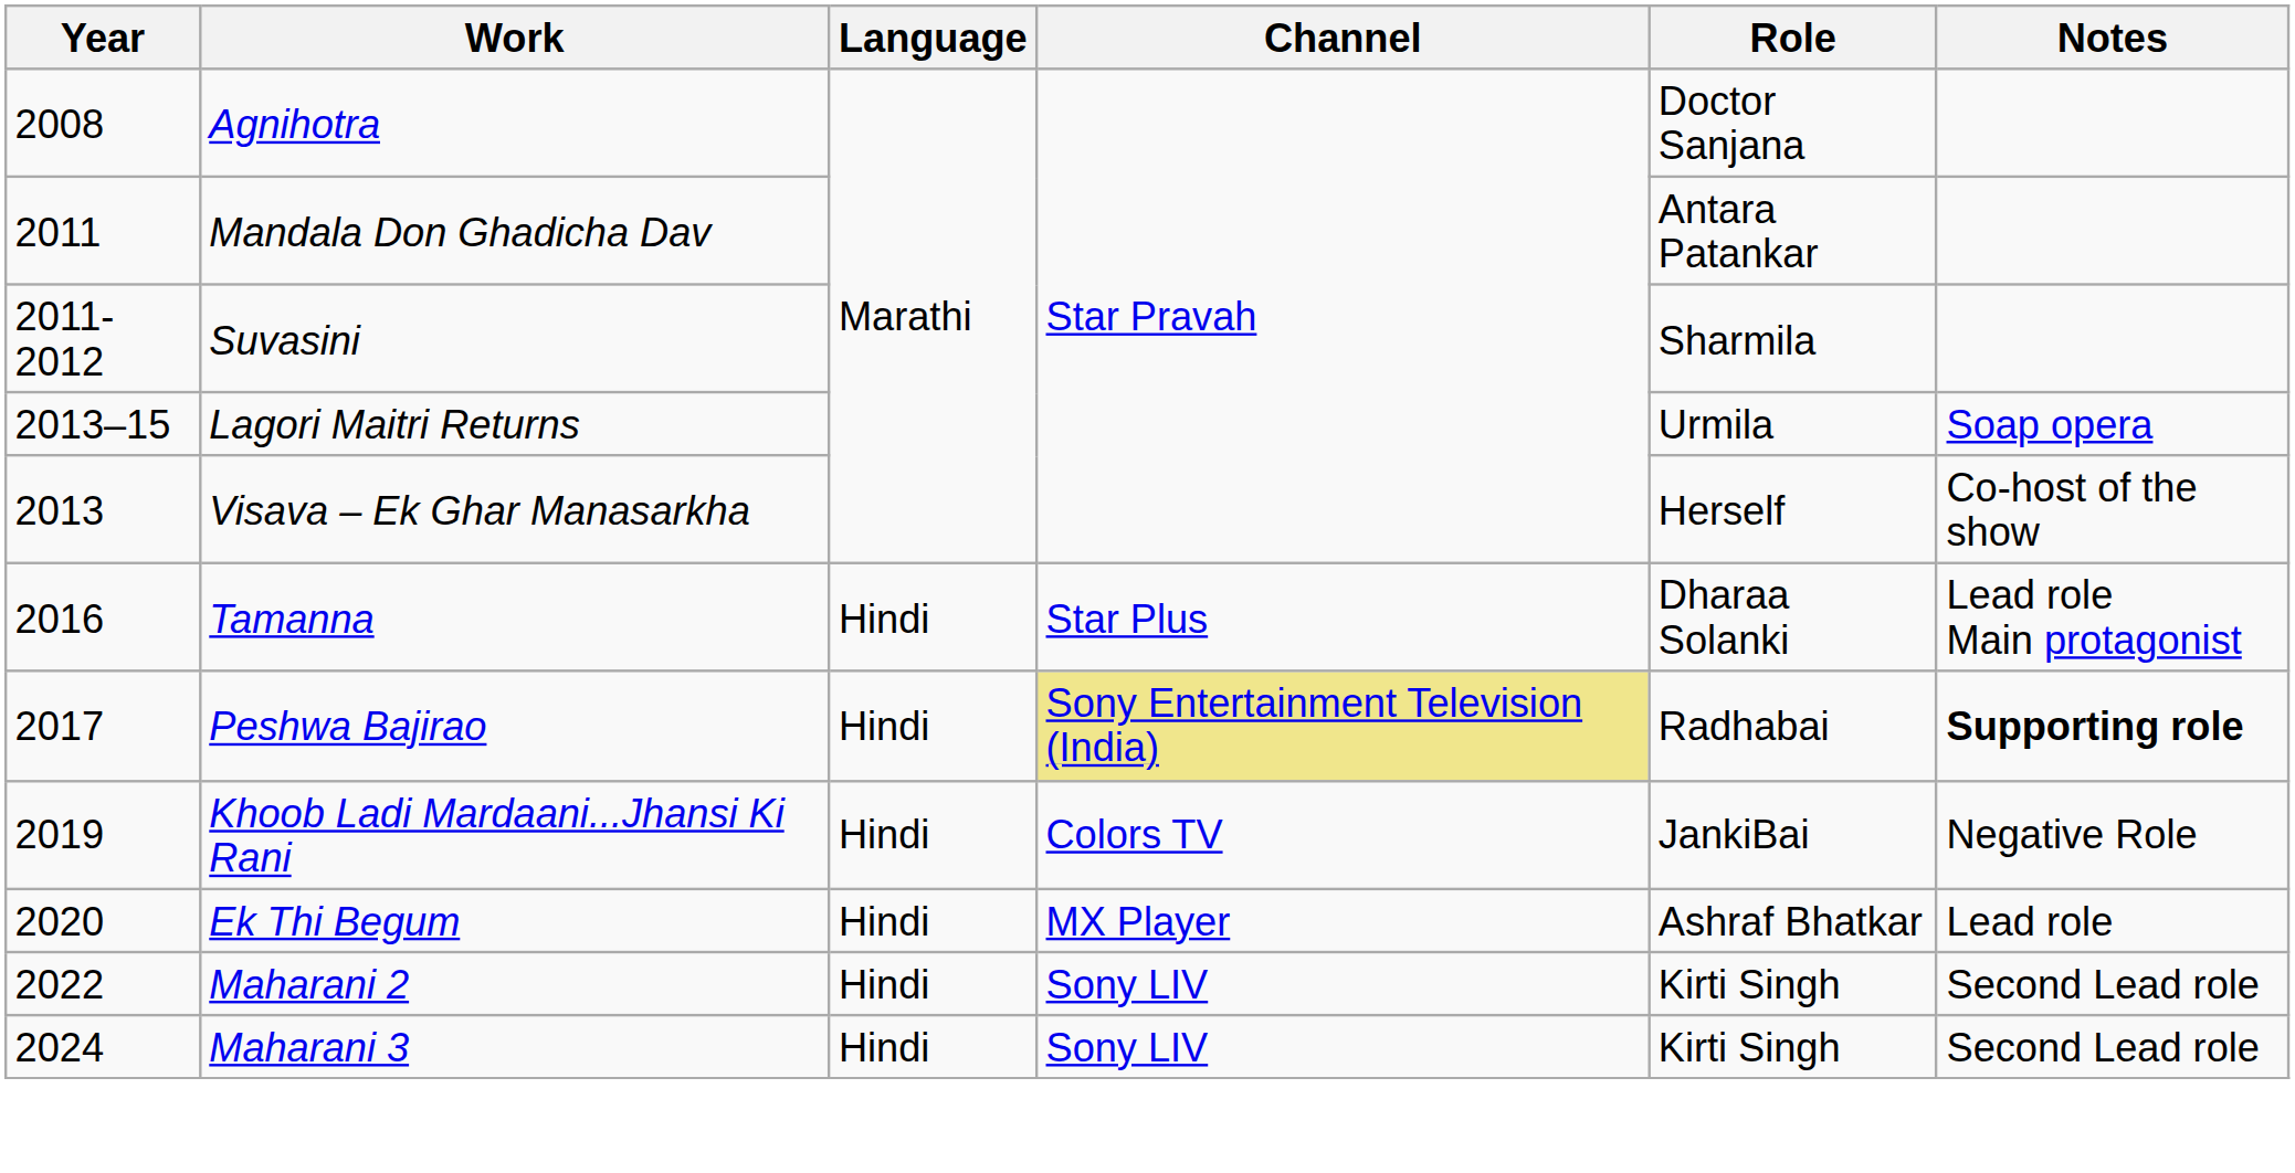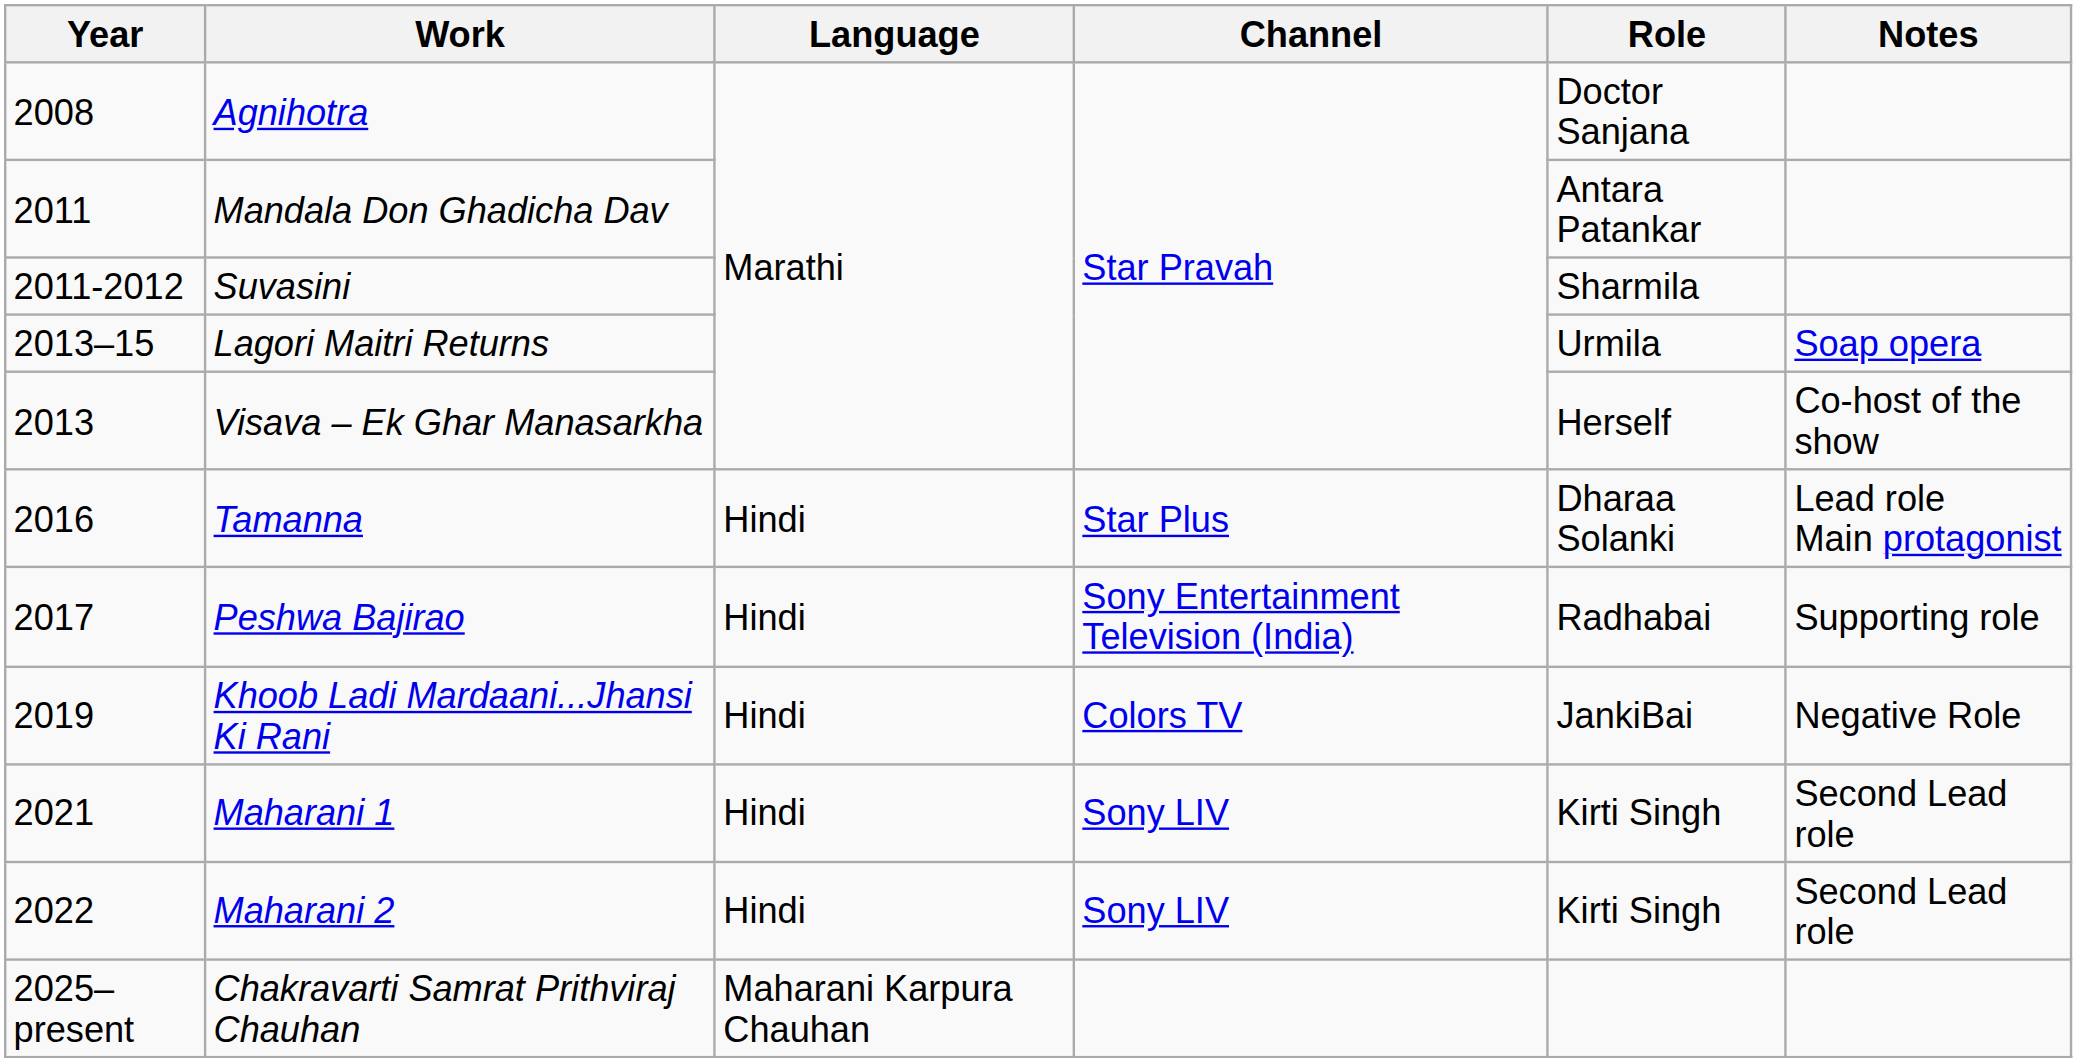 <table class="wikitable" style="font-size: 95%;">
 <tr>
 <th>Year</th>
 <th>Work</th>
 <th>Language</th>
 <th>Channel</th>
 <th>Role</th>
 <th>Notes</th>
 </tr>
 <tr>
 <td>2008</td>
 <td><em><a href='#'>Agnihotra</a></em></td>
 <td Rowspan="5">Marathi</td>
 <td Rowspan="5"><a href='#'>Star Pravah</a></td>
 <td>Doctor Sanjana</td>
 <td></td>
 </tr>
 <tr>
 <td>2011</td>
 <td><em>Mandala Don Ghadicha Dav</em></td>
 <td>Antara Patankar</td>
 <td></td>
 </tr>
 <tr>
 <td>2011-2012</td>
 <td><em>Suvasini</em></td>
 <td>Sharmila</td>
 <td></td>
 </tr>
 <tr>
 <td>2013–15</td>
 <td><em>Lagori Maitri Returns</em></td>
 <td>Urmila</td>
 <td><a href='#'>Soap opera</a></td>
 </tr>
 <tr>
 <td>2013</td>
 <td><em>Visava – Ek Ghar Manasarkha</em></td>
 <td>Herself</td>
 <td>Co-host of the show</td>
 </tr>
 <tr>
 <td>2016</td>
 <td><em><a href='#'>Tamanna</a></em></td>
 <td>Hindi</td>
 <td><a href='#'>Star Plus</a></td>
 <td>Dharaa Solanki</td>
 <td>Lead role <br> Main <a href='#'>protagonist</a></td>
 </tr>
 <tr>
 <td>2017</td>
 <td><em><a href='#'>Peshwa Bajirao</a></em></td>
 <td>Hindi</td>
-<td style="background: khaki;"><a href='#'>Sony Entertainment Television (India)</a></td>
+<td><a href='#'>Sony Entertainment Television (India)</a></td>
 <td>Radhabai</td>
-<td><strong>Supporting role <br></strong></td>
+<td>Supporting role <br></td>
 </tr>
 <tr>
 <td>2019</td>
 <td><em><a href='#'>Khoob Ladi Mardaani...Jhansi Ki Rani</a></em></td>
 <td>Hindi</td>
 <td><a href='#'>Colors TV</a></td>
 <td>JankiBai</td>
 <td>Negative Role<br></td>
 </tr>
 <tr>
-<td>2020</td>
-<td><em><a href='#'>Ek Thi Begum</a></em></td>
+<td>2021</td>
+<td><em><a href='#'>Maharani 1</a></em></td>
 <td>Hindi</td>
-<td><a href='#'>MX Player</a></td>
-<td>Ashraf Bhatkar</td>
-<td>Lead role<br></td>
+<td><a href='#'>Sony LIV</a></td>
+<td>Kirti Singh</td>
+<td>Second Lead role<br></td>
 </tr>
 <tr>
 <td>2022</td>
 <td><em><a href='#'>Maharani 2</a></em></td>
 <td>Hindi</td>
 <td><a href='#'>Sony LIV</a></td>
 <td>Kirti Singh</td>
 <td>Second Lead role<br></td>
 </tr>
 <tr>
-<td>2024</td>
-<td><em><a href='#'>Maharani 3</a></em></td>
-<td>Hindi</td>
-<td><a href='#'>Sony LIV</a></td>
-<td>Kirti Singh</td>
-<td>Second Lead role<br></td>
+<td>2025–present</td>
+<td><em>Chakravarti Samrat Prithviraj Chauhan</em></td>
+<td>Maharani Karpura Chauhan</td>
+<td></td>
+<td></td>
+<td></td>
 </tr>
 <tr>
 </tr>
 </table>
